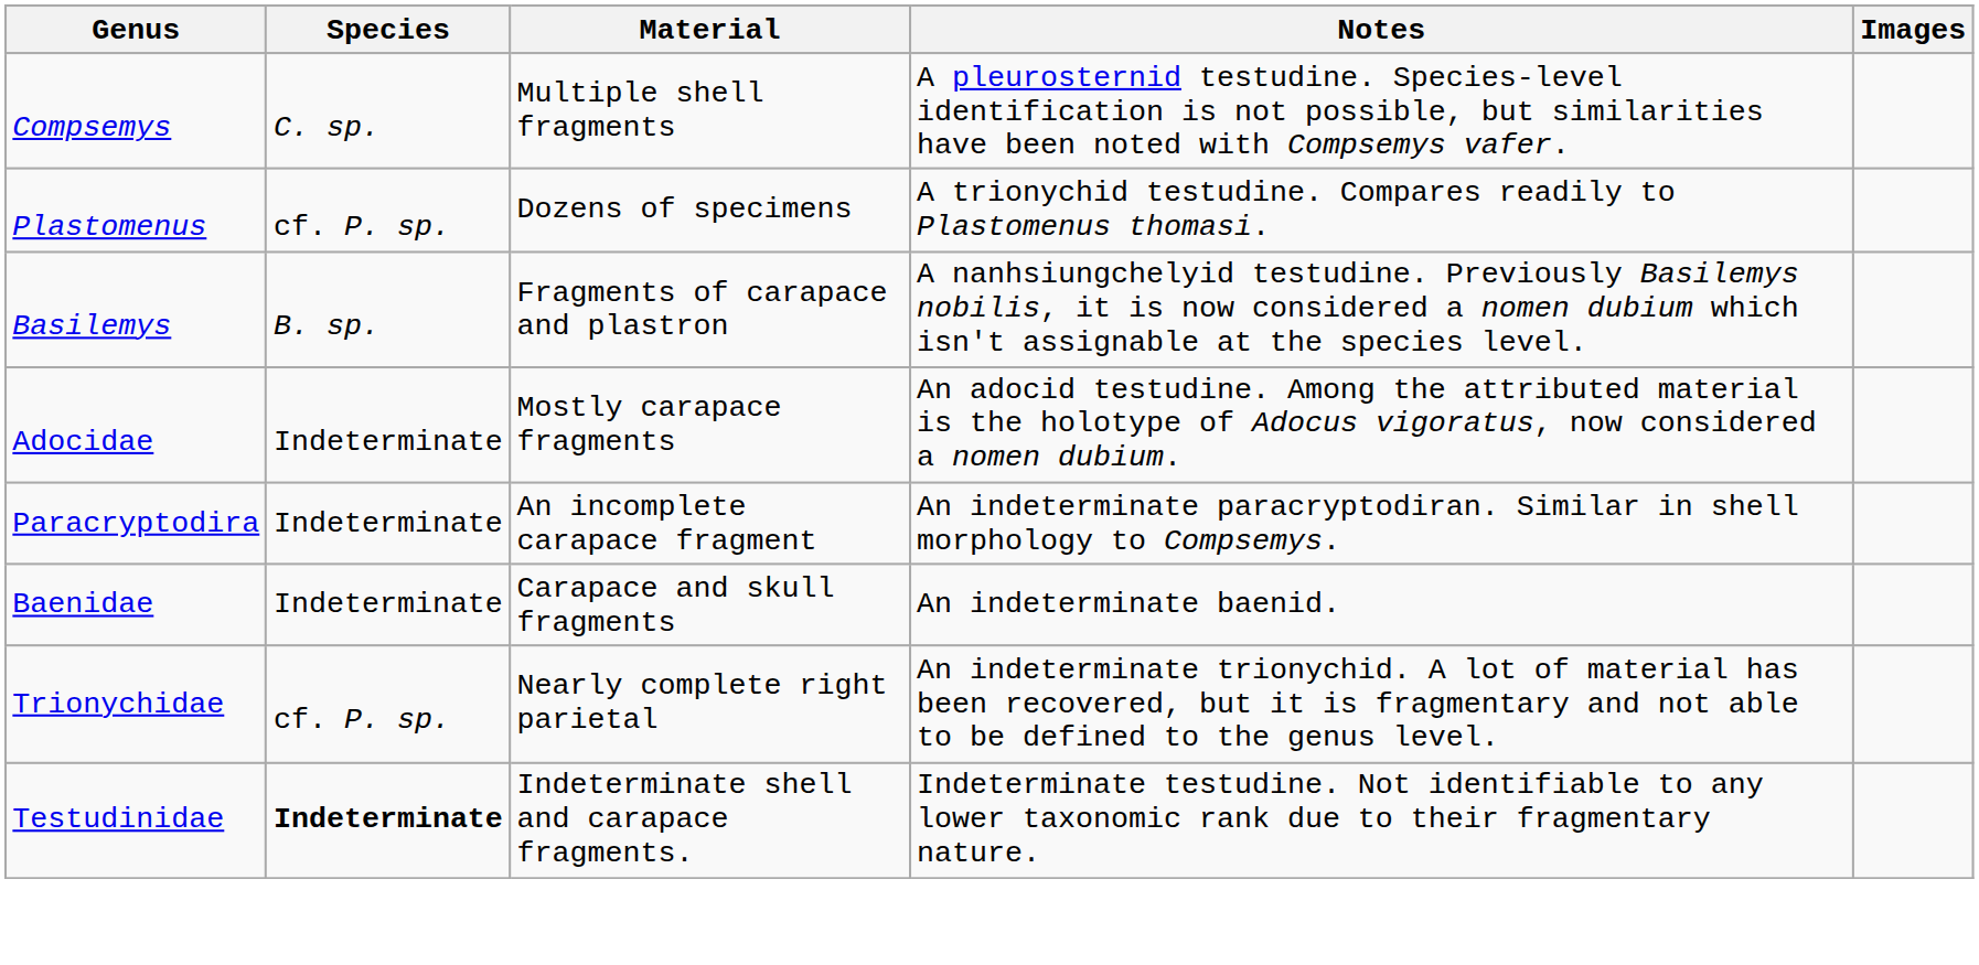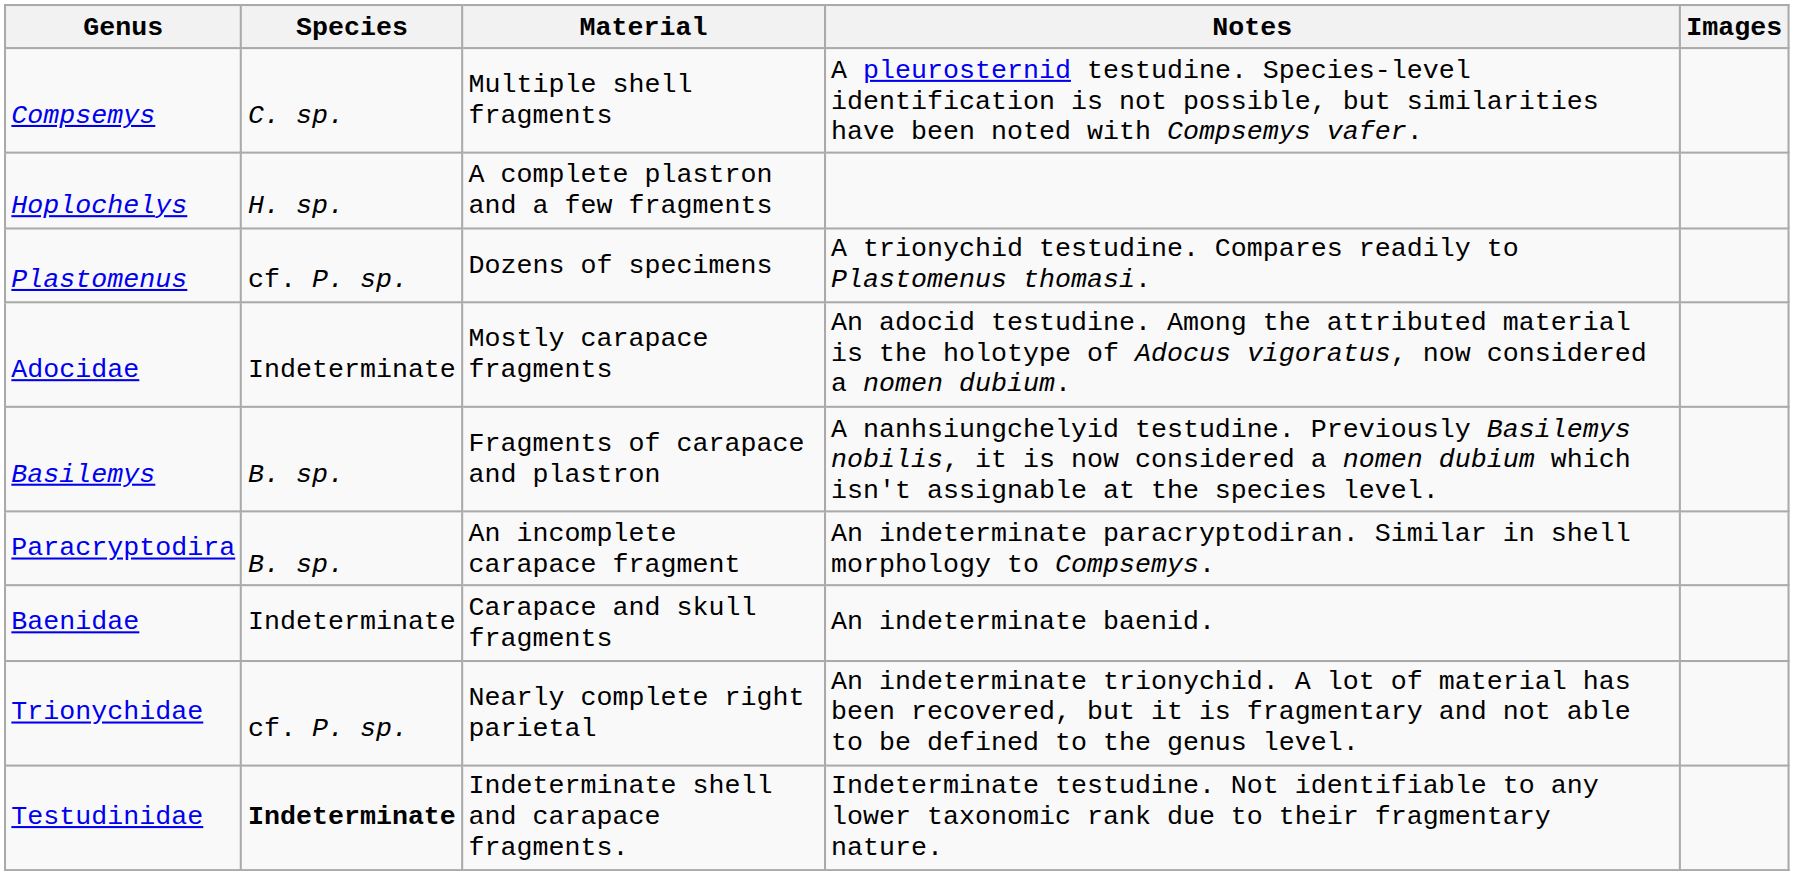 <table class="wikitable sortable">
 <tr>
 <th>Genus</th>
 <th>Species</th>
 <th>Material</th>
 <th>Notes</th>
 <th>Images</th>
 </tr>
 <tr>
 <td><br><em><a href='#'>Compsemys</a></em></td>
 <td><br><em>C. sp.</em></td>
 <td>Multiple shell fragments</td>
 <td>A <a href='#'>pleurosternid</a> testudine. Species-level identification is not possible, but similarities have been noted with <em>Compsemys vafer</em>.</td>
 <td></td>
 </tr>
 <tr>
+<td><br><em><a href='#'>Hoplochelys</a></em></td>
+<td><br><em>H. sp.</em></td>
+<td>A complete plastron and a few fragments</td>
+<td></td>
+<td></td>
+</tr>
+<tr>
 <td><br><em><a href='#'>Plastomenus</a></em></td>
 <td><br>cf. <em>P. sp.</em></td>
 <td>Dozens of specimens</td>
 <td>A trionychid testudine. Compares readily to <em>Plastomenus thomasi</em>.</td>
+<td></td>
+</tr>
+<tr>
+<td><br><a href='#'>Adocidae</a></td>
+<td><br>Indeterminate</td>
+<td>Mostly carapace fragments</td>
+<td>An adocid testudine. Among the attributed material is the holotype of <em>Adocus vigoratus</em>, now considered a <em>nomen dubium</em>.</td>
 <td></td>
 </tr>
 <tr>
 <td><br><em><a href='#'>Basilemys</a></em></td>
 <td><br><em>B. sp.</em></td>
 <td>Fragments of carapace and plastron</td>
 <td>A nanhsiungchelyid testudine. Previously <em>Basilemys nobilis</em>, it is now considered a <em>nomen dubium</em> which isn't assignable at the species level.</td>
 <td></td>
 </tr>
 <tr>
-<td><br><a href='#'>Adocidae</a></td>
-<td><br>Indeterminate</td>
-<td>Mostly carapace fragments</td>
-<td>An adocid testudine. Among the attributed material is the holotype of <em>Adocus vigoratus</em>, now considered a <em>nomen dubium</em>.</td>
-<td></td>
-</tr>
-<tr>
 <td><a href='#'>Paracryptodira</a></td>
-<td>Indeterminate</td>
+<td><br><em>B. sp.</em></td>
 <td>An incomplete carapace fragment</td>
 <td>An indeterminate paracryptodiran. Similar in shell morphology to <em>Compsemys</em>.</td>
 <td></td>
 </tr>
 <tr>
 <td><a href='#'>Baenidae</a></td>
 <td>Indeterminate</td>
 <td>Carapace and skull fragments</td>
 <td>An indeterminate baenid.</td>
 <td></td>
 </tr>
 <tr>
 <td><a href='#'>Trionychidae</a></td>
 <td><br>cf. <em>P. sp.</em></td>
 <td>Nearly complete right parietal</td>
 <td>An indeterminate trionychid. A lot of material has been recovered, but it is fragmentary and not able to be defined to the genus level.</td>
 <td></td>
 </tr>
 <tr>
 <td><a href='#'>Testudinidae</a></td>
 <td><strong>Indeterminate</strong></td>
 <td>Indeterminate shell and carapace fragments.</td>
 <td>Indeterminate testudine. Not identifiable to any lower taxonomic rank due to their fragmentary nature.</td>
 <td></td>
 </tr>
 </table>
